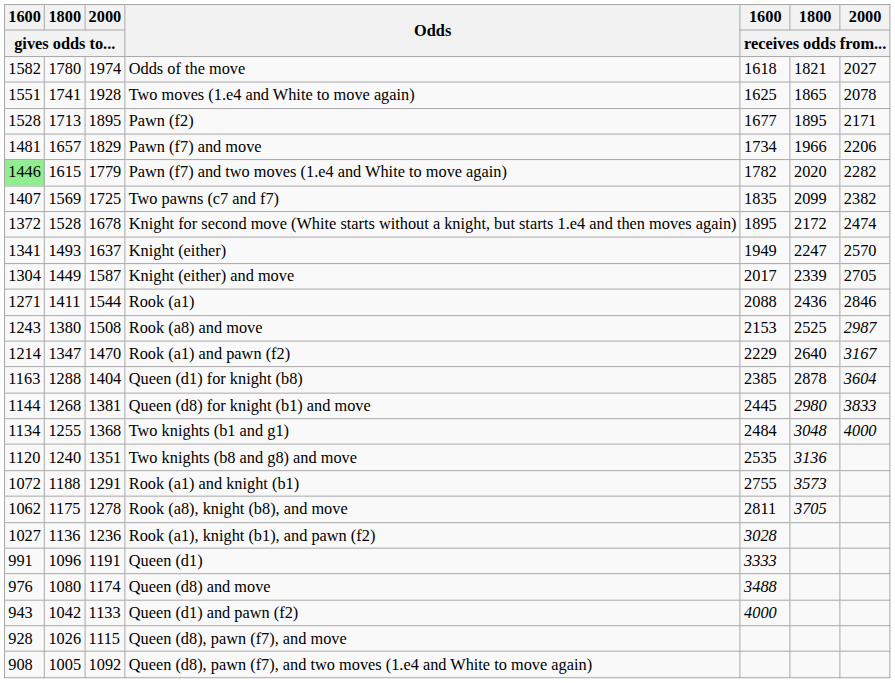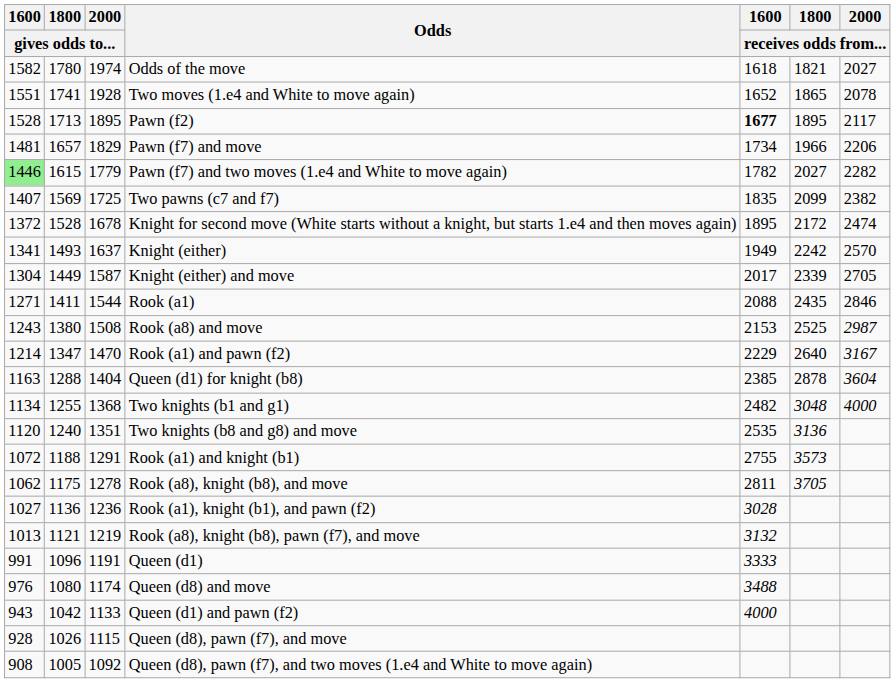 <table class="wikitable">
 <tr>
 <th>1600</th>
 <th>1800</th>
 <th>2000</th>
 <th rowspan=2>Odds</th>
 <th>1600</th>
 <th>1800</th>
 <th>2000</th>
 </tr>
 <tr>
 <th colspan=3>gives odds to...</th>
 <th colspan=3>receives odds from...</th>
 </tr>
 <tr>
 <td>1582</td>
 <td>1780</td>
 <td>1974</td>
 <td>Odds of the move</td>
 <td>1618</td>
 <td>1821</td>
 <td>2027</td>
 </tr>
 <tr>
 <td>1551</td>
 <td>1741</td>
 <td>1928</td>
 <td>Two moves (1.e4 and White to move again)</td>
-<td>1625</td>
+<td>1652</td>
 <td>1865</td>
 <td>2078</td>
 </tr>
 <tr>
 <td>1528</td>
 <td>1713</td>
 <td>1895</td>
 <td>Pawn (f2)</td>
-<td>1677</td>
+<td><strong>1677</strong></td>
 <td>1895</td>
-<td>2171</td>
+<td>2117</td>
 </tr>
 <tr>
 <td>1481</td>
 <td>1657</td>
 <td>1829</td>
 <td>Pawn (f7) and move</td>
 <td>1734</td>
 <td>1966</td>
 <td>2206</td>
 </tr>
 <tr>
 <td style="background: lightgreen;">1446</td>
 <td>1615</td>
 <td>1779</td>
 <td>Pawn (f7) and two moves (1.e4 and White to move again)</td>
 <td>1782</td>
-<td>2020</td>
+<td>2027</td>
 <td>2282</td>
 </tr>
 <tr>
 <td>1407</td>
 <td>1569</td>
 <td>1725</td>
 <td>Two pawns (c7 and f7)</td>
 <td>1835</td>
 <td>2099</td>
 <td>2382</td>
 </tr>
 <tr>
 <td>1372</td>
 <td>1528</td>
 <td>1678</td>
 <td>Knight for second move (White starts without a knight, but starts 1.e4 and then moves again)</td>
 <td>1895</td>
 <td>2172</td>
 <td>2474</td>
 </tr>
 <tr>
 <td>1341</td>
 <td>1493</td>
 <td>1637</td>
 <td>Knight (either)</td>
 <td>1949</td>
-<td>2247</td>
+<td>2242</td>
 <td>2570</td>
 </tr>
 <tr>
 <td>1304</td>
 <td>1449</td>
 <td>1587</td>
 <td>Knight (either) and move</td>
 <td>2017</td>
 <td>2339</td>
 <td>2705</td>
 </tr>
 <tr>
 <td>1271</td>
 <td>1411</td>
 <td>1544</td>
 <td>Rook (a1)</td>
 <td>2088</td>
-<td>2436</td>
+<td>2435</td>
 <td>2846</td>
 </tr>
 <tr>
 <td>1243</td>
 <td>1380</td>
 <td>1508</td>
 <td>Rook (a8) and move</td>
 <td>2153</td>
 <td>2525</td>
 <td><em>2987</em></td>
 </tr>
 <tr>
 <td>1214</td>
 <td>1347</td>
 <td>1470</td>
 <td>Rook (a1) and pawn (f2)</td>
 <td>2229</td>
 <td>2640</td>
 <td><em>3167</em></td>
 </tr>
 <tr>
 <td>1163</td>
 <td>1288</td>
 <td>1404</td>
 <td>Queen (d1) for knight (b8)</td>
 <td>2385</td>
 <td>2878</td>
 <td><em>3604</em></td>
 </tr>
 <tr>
-<td>1144</td>
-<td>1268</td>
-<td>1381</td>
-<td>Queen (d8) for knight (b1) and move</td>
-<td>2445</td>
-<td><em>2980</em></td>
-<td><em>3833</em></td>
-</tr>
-<tr>
 <td>1134</td>
 <td>1255</td>
 <td>1368</td>
 <td>Two knights (b1 and g1)</td>
-<td>2484</td>
+<td>2482</td>
 <td><em>3048</em></td>
 <td><em>4000</em></td>
 </tr>
 <tr>
 <td>1120</td>
 <td>1240</td>
 <td>1351</td>
 <td>Two knights (b8 and g8) and move</td>
 <td>2535</td>
 <td><em>3136</em></td>
 <td></td>
 </tr>
 <tr>
 <td>1072</td>
 <td>1188</td>
 <td>1291</td>
 <td>Rook (a1) and knight (b1)</td>
 <td>2755</td>
 <td><em>3573</em></td>
 <td></td>
 </tr>
 <tr>
 <td>1062</td>
 <td>1175</td>
 <td>1278</td>
 <td>Rook (a8), knight (b8), and move</td>
 <td>2811</td>
 <td><em>3705</em></td>
 <td></td>
 </tr>
 <tr>
 <td>1027</td>
 <td>1136</td>
 <td>1236</td>
 <td>Rook (a1), knight (b1), and pawn (f2)</td>
 <td><em>3028</em></td>
+<td></td>
+<td></td>
+</tr>
+<tr>
+<td>1013</td>
+<td>1121</td>
+<td>1219</td>
+<td>Rook (a8), knight (b8), pawn (f7), and move</td>
+<td><em>3132</em></td>
 <td></td>
 <td></td>
 </tr>
 <tr>
 <td>991</td>
 <td>1096</td>
 <td>1191</td>
 <td>Queen (d1)</td>
 <td><em>3333</em></td>
 <td></td>
 <td></td>
 </tr>
 <tr>
 <td>976</td>
 <td>1080</td>
 <td>1174</td>
 <td>Queen (d8) and move</td>
 <td><em>3488</em></td>
 <td></td>
 <td></td>
 </tr>
 <tr>
 <td>943</td>
 <td>1042</td>
 <td>1133</td>
 <td>Queen (d1) and pawn (f2)</td>
 <td><em>4000</em></td>
 <td></td>
 <td></td>
 </tr>
 <tr>
 <td>928</td>
 <td>1026</td>
 <td>1115</td>
 <td>Queen (d8), pawn (f7), and move</td>
 <td></td>
 <td></td>
 <td></td>
 </tr>
 <tr>
 <td>908</td>
 <td>1005</td>
 <td>1092</td>
 <td>Queen (d8), pawn (f7), and two moves (1.e4 and White to move again)</td>
 <td></td>
 <td></td>
 <td></td>
 </tr>
 </table>
